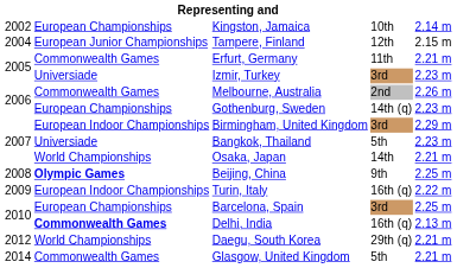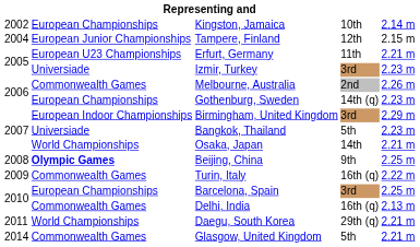 <table>
 <tr>
 <th colspan="6">Representing  and </th>
 </tr>
 <tr>
 <td>2002</td>
 <td><a href='#'>European Championships</a></td>
 <td><a href='#'>Kingston, Jamaica</a></td>
 <td>10th</td>
 <td><a href='#'>2.14 m</a></td>
 </tr>
 <tr>
 <td>2004</td>
 <td><a href='#'>European Junior Championships</a></td>
 <td><a href='#'>Tampere, Finland</a></td>
 <td>12th</td>
 <td>2.15 m</td>
 </tr>
 <tr>
 <td rowspan=2>2005</td>
-<td><a href='#'>Commonwealth Games</a></td>
+<td><a href='#'>European U23 Championships</a></td>
 <td><a href='#'>Erfurt, Germany</a></td>
 <td>11th</td>
 <td><a href='#'>2.21 m</a></td>
 </tr>
 <tr>
 <td><a href='#'>Universiade</a></td>
 <td><a href='#'>Izmir, Turkey</a></td>
 <td bgcolor=cc9966>3rd</td>
 <td><a href='#'>2.23 m</a></td>
 </tr>
 <tr>
 <td rowspan=2>2006</td>
 <td><a href='#'>Commonwealth Games</a></td>
 <td><a href='#'>Melbourne, Australia</a></td>
 <td bgcolor=silver>2nd</td>
 <td><a href='#'>2.26 m</a></td>
 </tr>
 <tr>
 <td><a href='#'>European Championships</a></td>
 <td><a href='#'>Gothenburg, Sweden</a></td>
 <td>14th (q)</td>
 <td><a href='#'>2.23 m</a></td>
 </tr>
 <tr>
 <td rowspan=3>2007</td>
 <td><a href='#'>European Indoor Championships</a></td>
 <td><a href='#'>Birmingham, United Kingdom</a></td>
 <td bgcolor=cc9966>3rd</td>
 <td><a href='#'>2.29 m</a></td>
 </tr>
 <tr>
 <td><a href='#'>Universiade</a></td>
 <td><a href='#'>Bangkok, Thailand</a></td>
 <td>5th</td>
 <td><a href='#'>2.23 m</a></td>
 </tr>
 <tr>
 <td><a href='#'>World Championships</a></td>
 <td><a href='#'>Osaka, Japan</a></td>
 <td>14th</td>
 <td><a href='#'>2.21 m</a></td>
 </tr>
 <tr>
 <td>2008</td>
 <td><strong><a href='#'>Olympic Games</a></strong></td>
 <td><a href='#'>Beijing, China</a></td>
 <td>9th</td>
 <td><a href='#'>2.25 m</a></td>
 </tr>
 <tr>
 <td>2009</td>
-<td><a href='#'>European Indoor Championships</a></td>
+<td><a href='#'>Commonwealth Games</a></td>
 <td><a href='#'>Turin, Italy</a></td>
 <td>16th (q)</td>
 <td><a href='#'>2.22 m</a></td>
 </tr>
 <tr>
 <td rowspan=2>2010</td>
 <td><a href='#'>European Championships</a></td>
 <td><a href='#'>Barcelona, Spain</a></td>
 <td bgcolor=cc9966>3rd</td>
 <td><a href='#'>2.25 m</a></td>
 </tr>
 <tr>
-<td><strong><a href='#'>Commonwealth Games</a></strong></td>
+<td><a href='#'>Commonwealth Games</a></td>
 <td><a href='#'>Delhi, India</a></td>
 <td>16th (q)</td>
 <td><a href='#'>2.13 m</a></td>
 </tr>
 <tr>
-<td>2012</td>
+<td>2011</td>
 <td><a href='#'>World Championships</a></td>
 <td><a href='#'>Daegu, South Korea</a></td>
 <td>29th (q)</td>
 <td><a href='#'>2.21 m</a></td>
 </tr>
 <tr>
 <td>2014</td>
 <td><a href='#'>Commonwealth Games</a></td>
 <td><a href='#'>Glasgow, United Kingdom</a></td>
 <td>5th</td>
 <td><a href='#'>2.21 m</a></td>
 </tr>
 </table>
